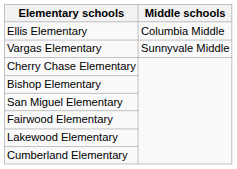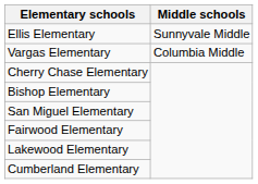 <table class="wikitable">
 <tr>
 <th>Elementary schools</th>
 <th>Middle schools</th>
 </tr>
 <tr>
 <td>Ellis Elementary</td>
-<td>Columbia Middle</td>
+<td>Sunnyvale Middle</td>
 </tr>
 <tr>
 <td>Vargas Elementary</td>
-<td>Sunnyvale Middle</td>
+<td>Columbia Middle</td>
 </tr>
 <tr>
 <td>Cherry Chase Elementary</td>
 </tr>
 <tr>
 <td>Bishop Elementary</td>
 </tr>
 <tr>
 <td>San Miguel Elementary</td>
 </tr>
 <tr>
 <td>Fairwood Elementary</td>
 </tr>
 <tr>
 <td>Lakewood Elementary</td>
 </tr>
 <tr>
 <td>Cumberland Elementary</td>
 </tr>
 </table>
